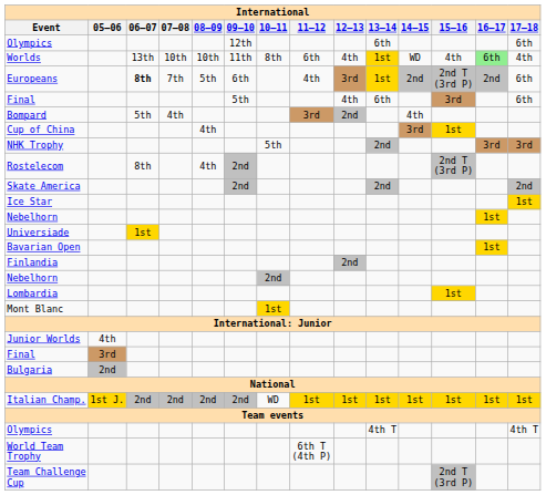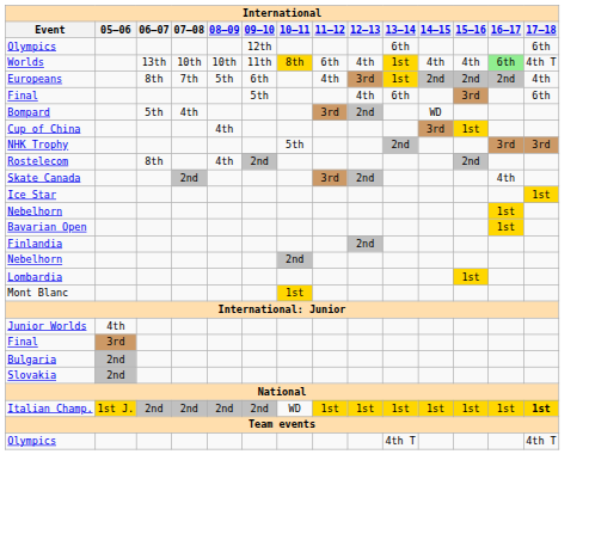 <table class="wikitable" style="text-align:center">
 <tr>
 <th style="background-color: #ffdead; " colspan=14 align=center>International</th>
 </tr>
 <tr>
 <th>Event</th>
 <th>05–06</th>
 <th>06–07</th>
 <th>07–08</th>
 <th><a href='#'>08–09</a></th>
 <th><a href='#'>09–10</a></th>
 <th><a href='#'>10–11</a></th>
 <th><a href='#'>11–12</a></th>
 <th><a href='#'>12–13</a></th>
 <th><a href='#'>13–14</a></th>
 <th><a href='#'>14–15</a></th>
 <th><a href='#'>15–16</a></th>
 <th><a href='#'>16–17</a></th>
 <th><a href='#'>17–18</a></th>
 </tr>
 <tr>
 <td align=left><a href='#'>Olympics</a></td>
 <td></td>
 <td></td>
 <td></td>
 <td></td>
 <td>12th</td>
 <td></td>
 <td></td>
 <td></td>
 <td>6th</td>
 <td></td>
 <td></td>
 <td></td>
 <td>6th</td>
 </tr>
 <tr>
 <td align=left><a href='#'>Worlds</a></td>
 <td></td>
 <td>13th</td>
 <td>10th</td>
 <td>10th</td>
 <td>11th</td>
-<td>8th</td>
+<td style="background: gold;">8th</td>
 <td>6th</td>
 <td>4th</td>
 <td bgcolor=gold>1st</td>
-<td>WD</td>
+<td>4th</td>
 <td>4th</td>
 <td style="background: lightgreen;">6th</td>
-<td>4th</td>
+<td>4th T</td>
 </tr>
 <tr>
 <td align=left><a href='#'>Europeans</a></td>
 <td></td>
-<td><strong>8th</strong></td>
+<td>8th</td>
 <td>7th</td>
 <td>5th</td>
 <td>6th</td>
 <td></td>
 <td>4th</td>
 <td bgcolor=cc9966>3rd</td>
 <td bgcolor=gold>1st</td>
 <td bgcolor=silver>2nd</td>
-<td bgcolor=silver>2nd T <br> (3rd P)</td>
 <td bgcolor=silver>2nd</td>
-<td>6th</td>
+<td bgcolor=silver>2nd</td>
+<td>4th</td>
 </tr>
 <tr>
 <td align=left> <a href='#'>Final</a></td>
 <td></td>
 <td></td>
 <td></td>
 <td></td>
 <td>5th</td>
 <td></td>
 <td></td>
 <td>4th</td>
 <td>6th</td>
 <td></td>
 <td bgcolor=cc9966>3rd</td>
 <td></td>
 <td>6th</td>
 </tr>
 <tr>
 <td align=left> <a href='#'>Bompard</a></td>
 <td></td>
 <td>5th</td>
 <td>4th</td>
 <td></td>
 <td></td>
 <td></td>
 <td bgcolor=cc9966>3rd</td>
 <td bgcolor=silver>2nd</td>
 <td></td>
-<td>4th</td>
+<td>WD</td>
 <td></td>
 <td></td>
 <td></td>
 </tr>
 <tr>
 <td align=left> <a href='#'>Cup of China</a></td>
 <td></td>
 <td></td>
 <td></td>
 <td>4th</td>
 <td></td>
 <td></td>
 <td></td>
 <td></td>
 <td></td>
 <td bgcolor=cc9966>3rd</td>
 <td bgcolor=gold>1st</td>
 <td></td>
 <td></td>
 </tr>
 <tr>
 <td align=left> <a href='#'>NHK Trophy</a></td>
 <td></td>
 <td></td>
 <td></td>
 <td></td>
 <td></td>
 <td>5th</td>
 <td></td>
 <td></td>
 <td bgcolor=silver>2nd</td>
 <td></td>
 <td></td>
 <td bgcolor=cc9966>3rd</td>
 <td bgcolor=cc9966>3rd</td>
 </tr>
 <tr>
 <td align=left> <a href='#'>Rostelecom</a></td>
 <td></td>
 <td>8th</td>
 <td></td>
 <td>4th</td>
 <td bgcolor=silver>2nd</td>
 <td></td>
 <td></td>
 <td></td>
 <td></td>
 <td></td>
-<td bgcolor=silver>2nd T <br> (3rd P)</td>
+<td bgcolor=silver>2nd</td>
 <td></td>
 <td></td>
 </tr>
 <tr>
-<td align=left> <a href='#'>Skate America</a></td>
-<td></td>
-<td></td>
+<td align=left> <a href='#'>Skate Canada</a></td>
 <td></td>
 <td></td>
 <td bgcolor=silver>2nd</td>
 <td></td>
 <td></td>
 <td></td>
+<td bgcolor=cc9966>3rd</td>
 <td bgcolor=silver>2nd</td>
 <td></td>
 <td></td>
 <td></td>
-<td bgcolor=silver>2nd</td>
+<td>4th</td>
+<td></td>
 </tr>
 <tr>
 <td align=left> <a href='#'>Ice Star</a></td>
 <td></td>
 <td></td>
 <td></td>
 <td></td>
 <td></td>
 <td></td>
 <td></td>
 <td></td>
 <td></td>
 <td></td>
 <td></td>
 <td></td>
 <td bgcolor=gold>1st</td>
 </tr>
 <tr>
 <td align=left> <a href='#'>Nebelhorn</a></td>
 <td></td>
 <td></td>
 <td></td>
 <td></td>
 <td></td>
 <td></td>
 <td></td>
 <td></td>
 <td></td>
 <td></td>
 <td></td>
 <td bgcolor=gold>1st</td>
-<td></td>
-</tr>
-<tr>
-<td align=left><a href='#'>Universiade</a></td>
-<td></td>
-<td bgcolor=gold>1st</td>
-<td></td>
-<td></td>
-<td></td>
-<td></td>
-<td></td>
-<td></td>
-<td></td>
-<td></td>
-<td></td>
-<td></td>
 <td></td>
 </tr>
 <tr>
 <td align=left><a href='#'>Bavarian Open</a></td>
 <td></td>
 <td></td>
 <td></td>
 <td></td>
 <td></td>
 <td></td>
 <td></td>
 <td></td>
 <td></td>
 <td></td>
 <td></td>
 <td bgcolor=gold>1st</td>
 <td></td>
 </tr>
 <tr>
 <td align=left><a href='#'>Finlandia</a></td>
 <td></td>
 <td></td>
 <td></td>
 <td></td>
 <td></td>
 <td></td>
 <td></td>
 <td bgcolor=silver>2nd</td>
 <td></td>
 <td></td>
 <td></td>
 <td></td>
 <td></td>
 </tr>
 <tr>
 <td align=left><a href='#'>Nebelhorn</a></td>
 <td></td>
 <td></td>
 <td></td>
 <td></td>
 <td></td>
 <td bgcolor=silver>2nd</td>
 <td></td>
 <td></td>
 <td></td>
 <td></td>
 <td></td>
 <td></td>
 <td></td>
 </tr>
 <tr>
 <td align=left><a href='#'>Lombardia</a></td>
 <td></td>
 <td></td>
 <td></td>
 <td></td>
 <td></td>
 <td></td>
 <td></td>
 <td></td>
 <td></td>
 <td></td>
 <td bgcolor=gold>1st</td>
 <td></td>
 <td></td>
 </tr>
 <tr>
 <td align=left>Mont Blanc</td>
 <td></td>
 <td></td>
 <td></td>
 <td></td>
 <td></td>
 <td bgcolor=gold>1st</td>
 <td></td>
 <td></td>
 <td></td>
 <td></td>
 <td></td>
 <td></td>
 <td></td>
 </tr>
 <tr>
 <th style="background-color: #ffdead; " colspan=14 align=center>International: Junior</th>
 </tr>
 <tr>
 <td align=left><a href='#'>Junior Worlds</a></td>
 <td>4th</td>
 <td></td>
 <td></td>
 <td></td>
 <td></td>
 <td></td>
 <td></td>
 <td></td>
 <td></td>
 <td></td>
 <td></td>
 <td></td>
 <td></td>
 </tr>
 <tr>
 <td align=left> <a href='#'>Final</a></td>
 <td bgcolor=cc9966>3rd</td>
 <td></td>
 <td></td>
 <td></td>
 <td></td>
 <td></td>
 <td></td>
 <td></td>
 <td></td>
 <td></td>
 <td></td>
 <td></td>
 <td></td>
 </tr>
 <tr>
 <td align=left> <a href='#'>Bulgaria</a></td>
 <td bgcolor=silver>2nd</td>
 <td></td>
 <td></td>
 <td></td>
 <td></td>
 <td></td>
 <td></td>
 <td></td>
 <td></td>
 <td></td>
 <td></td>
 <td></td>
 <td></td>
 </tr>
 <tr>
+<td align=left> <a href='#'>Slovakia</a></td>
+<td bgcolor=silver>2nd</td>
+<td></td>
+<td></td>
+<td></td>
+<td></td>
+<td></td>
+<td></td>
+<td></td>
+<td></td>
+<td></td>
+<td></td>
+<td></td>
+<td></td>
+</tr>
+<tr>
 <th style="background-color: #ffdead; " colspan=14 align=center>National</th>
 </tr>
 <tr>
 <td align=left><a href='#'>Italian Champ.</a></td>
 <td bgcolor=gold>1st J.</td>
 <td bgcolor=silver>2nd</td>
 <td bgcolor=silver>2nd</td>
 <td bgcolor=silver>2nd</td>
 <td bgcolor=silver>2nd</td>
 <td>WD</td>
 <td bgcolor=gold>1st</td>
 <td bgcolor=gold>1st</td>
 <td bgcolor=gold>1st</td>
 <td bgcolor=gold>1st</td>
 <td bgcolor=gold>1st</td>
 <td bgcolor=gold>1st</td>
-<td bgcolor=gold>1st</td>
+<td bgcolor=gold><strong>1st</strong></td>
 </tr>
 <tr>
 <th style="background-color: #ffdead; " colspan=14 align=center>Team events</th>
 </tr>
 <tr>
 <td align=left><a href='#'>Olympics</a></td>
 <td></td>
 <td></td>
 <td></td>
 <td></td>
 <td></td>
 <td></td>
 <td></td>
 <td></td>
 <td>4th T</td>
 <td></td>
 <td></td>
 <td></td>
 <td>4th T</td>
 </tr>
-<tr>
-<td align=left><a href='#'>World Team<br>Trophy</a></td>
-<td></td>
-<td></td>
-<td></td>
-<td></td>
-<td></td>
-<td></td>
-<td>6th T <br>(4th P)</td>
-<td></td>
-<td></td>
-<td></td>
-<td></td>
-<td></td>
-<td></td>
-</tr>
-<tr>
-<td align=left><a href='#'>Team Challenge<br>Cup</a></td>
-<td></td>
-<td></td>
-<td></td>
-<td></td>
-<td></td>
-<td></td>
-<td></td>
-<td></td>
-<td></td>
-<td></td>
-<td bgcolor=silver>2nd T <br> (3rd P)</td>
-<td></td>
-<td></td>
-</tr>
 </table>
